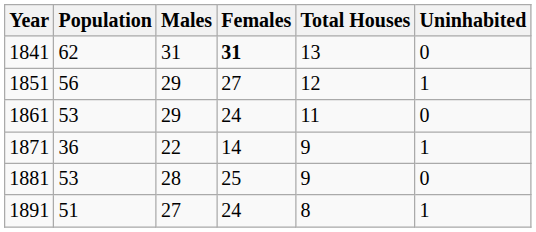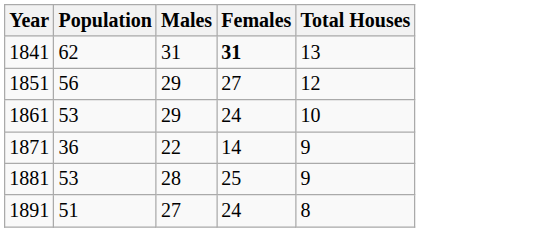 <table class="wikitable">
 <tr>
 <th>Year</th>
 <th>Population</th>
 <th>Males</th>
 <th>Females</th>
 <th>Total Houses</th>
-<th>Uninhabited</th>
 </tr>
 <tr>
 <td>1841</td>
 <td>62</td>
 <td>31</td>
 <td><strong>31</strong></td>
 <td>13</td>
-<td>0</td>
 </tr>
 <tr>
 <td>1851</td>
 <td>56</td>
 <td>29</td>
 <td>27</td>
 <td>12</td>
-<td>1</td>
 </tr>
 <tr>
 <td>1861</td>
 <td>53</td>
 <td>29</td>
 <td>24</td>
-<td>11</td>
-<td>0</td>
+<td>10</td>
 </tr>
 <tr>
 <td>1871</td>
 <td>36</td>
 <td>22</td>
 <td>14</td>
 <td>9</td>
-<td>1</td>
 </tr>
 <tr>
 <td>1881</td>
 <td>53</td>
 <td>28</td>
 <td>25</td>
 <td>9</td>
-<td>0</td>
 </tr>
 <tr>
 <td>1891</td>
 <td>51</td>
 <td>27</td>
 <td>24</td>
 <td>8</td>
-<td>1</td>
 </tr>
 </table>
